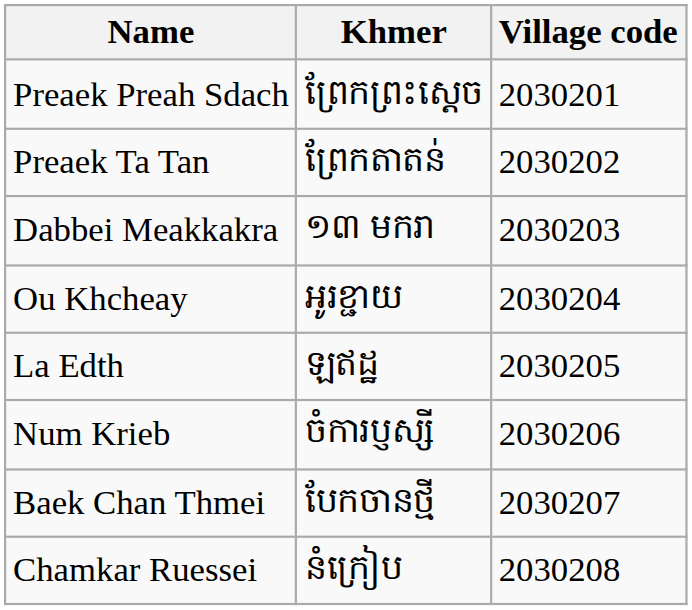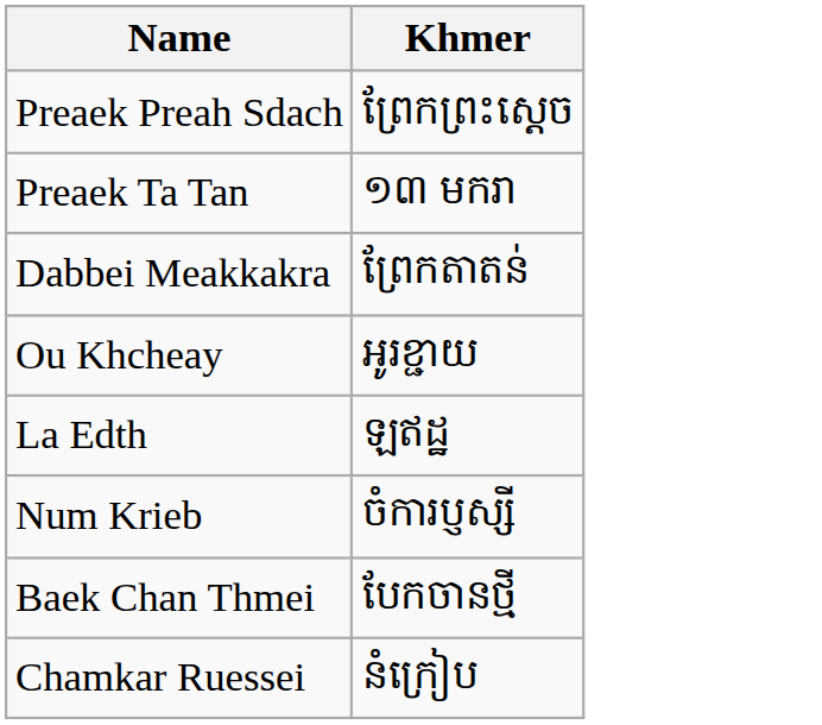 <table class="wikitable sortable">
 <tr>
 <th>Name</th>
 <th>Khmer</th>
-<th>Village code</th>
 </tr>
 <tr>
 <td>Preaek Preah Sdach</td>
 <td>ព្រែកព្រះស្តេច</td>
-<td>2030201</td>
 </tr>
 <tr>
 <td>Preaek Ta Tan</td>
-<td>ព្រែកតាតន់</td>
-<td>2030202</td>
+<td>១៣ មករា</td>
 </tr>
 <tr>
 <td>Dabbei Meakkakra</td>
-<td>១៣ មករា</td>
-<td>2030203</td>
+<td>ព្រែកតាតន់</td>
 </tr>
 <tr>
 <td>Ou Khcheay</td>
 <td>អូរខ្ជាយ</td>
-<td>2030204</td>
 </tr>
 <tr>
 <td>La Edth</td>
 <td>ឡឥដ្ឋ</td>
-<td>2030205</td>
 </tr>
 <tr>
 <td>Num Krieb</td>
 <td>ចំការប្ញស្សី</td>
-<td>2030206</td>
 </tr>
 <tr>
 <td>Baek Chan Thmei</td>
 <td>បែកចានថ្មី</td>
-<td>2030207</td>
 </tr>
 <tr>
 <td>Chamkar Ruessei</td>
 <td>នំក្រៀប</td>
-<td>2030208</td>
 </tr>
 </table>
